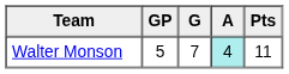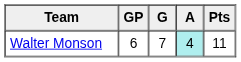 <table border=1 cellpadding=5 cellspacing=0>
 <tr>
 <th bgcolor="#efefef" width="120">Team</th>
 <th bgcolor="#efefef" width="20">GP</th>
 <th bgcolor="#efefef" width="20">G</th>
 <th bgcolor="#efefef" width="20">A</th>
 <th bgcolor="#efefef" width="20">Pts</th>
 </tr>
 <tr align=center>
 <td align=left> <a href='#'>Walter Monson</a></td>
-<td>5</td>
+<td>6</td>
 <td>7</td>
 <td style="background: paleturquoise;">4</td>
 <td>11</td>
 </tr>
 </table>
